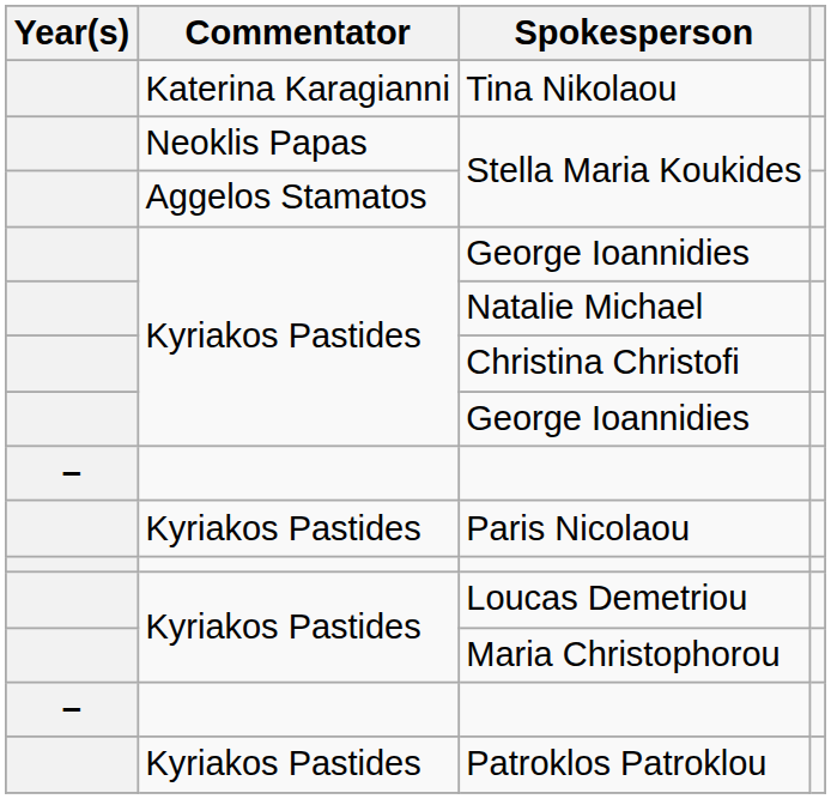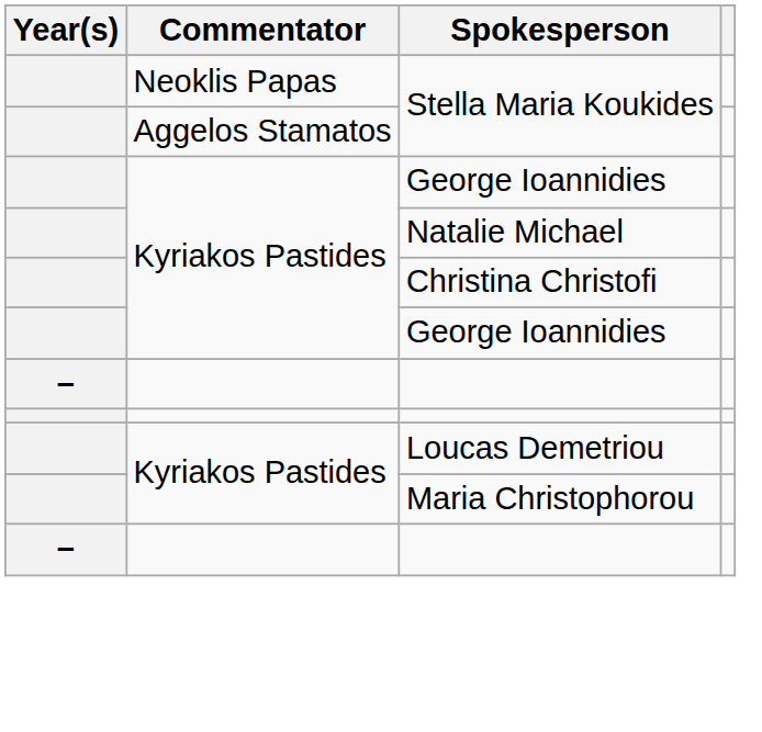 <table class="wikitable sortable plainrowheaders" text-align: left;">
 <tr>
 <th scope="col">Year(s)</th>
 <th scope="col">Commentator</th>
 <th scope="col">Spokesperson</th>
 <th class="unsortable"></th>
-</tr>
-<tr>
-<th scope="row" style="text-align:center;"></th>
-<td>Katerina Karagianni</td>
-<td>Tina Nikolaou</td>
-<td></td>
 </tr>
 <tr>
 <th scope="row" style="text-align:center;"></th>
 <td>Neoklis Papas</td>
 <td rowspan="2">Stella Maria Koukides</td>
 <td></td>
 </tr>
 <tr>
 <th scope="row" style="text-align:center;"></th>
 <td>Aggelos Stamatos</td>
 <td></td>
 </tr>
 <tr>
 <th scope="row" style="text-align:center;"></th>
 <td rowspan="4">Kyriakos Pastides</td>
 <td>George Ioannidies</td>
 <td></td>
 </tr>
 <tr>
 <th scope="row" style="text-align:center;"></th>
 <td>Natalie Michael</td>
 <td></td>
 </tr>
 <tr>
 <th scope="row" style="text-align:center;"></th>
 <td>Christina Christofi</td>
 <td></td>
 </tr>
 <tr>
 <th scope="row" style="text-align:center;"></th>
 <td>George Ioannidies</td>
 <td></td>
 </tr>
 <tr>
 <th scope="row" style="text-align:center;">–</th>
 <td></td>
 <td></td>
 <td></td>
 </tr>
 <tr>
 <th scope="row" style="text-align:center;"></th>
-<td>Kyriakos Pastides</td>
-<td>Paris Nicolaou</td>
-<td></td>
-</tr>
-<tr>
-<th scope="row" style="text-align:center;"></th>
 <td></td>
 <td></td>
 <td></td>
 </tr>
 <tr>
 <th scope="row" style="text-align:center;"></th>
 <td rowspan="2">Kyriakos Pastides</td>
 <td>Loucas Demetriou</td>
 <td></td>
 </tr>
 <tr>
 <th scope="row" style="text-align:center;"></th>
 <td>Maria Christophorou</td>
 <td></td>
 </tr>
 <tr>
 <th scope="row" style="text-align:center;">–</th>
 <td></td>
 <td></td>
 <td></td>
 </tr>
-<tr>
-<th scope="row" style="text-align:center;"></th>
-<td>Kyriakos Pastides</td>
-<td>Patroklos Patroklou</td>
-<td></td>
-</tr>
 </table>
